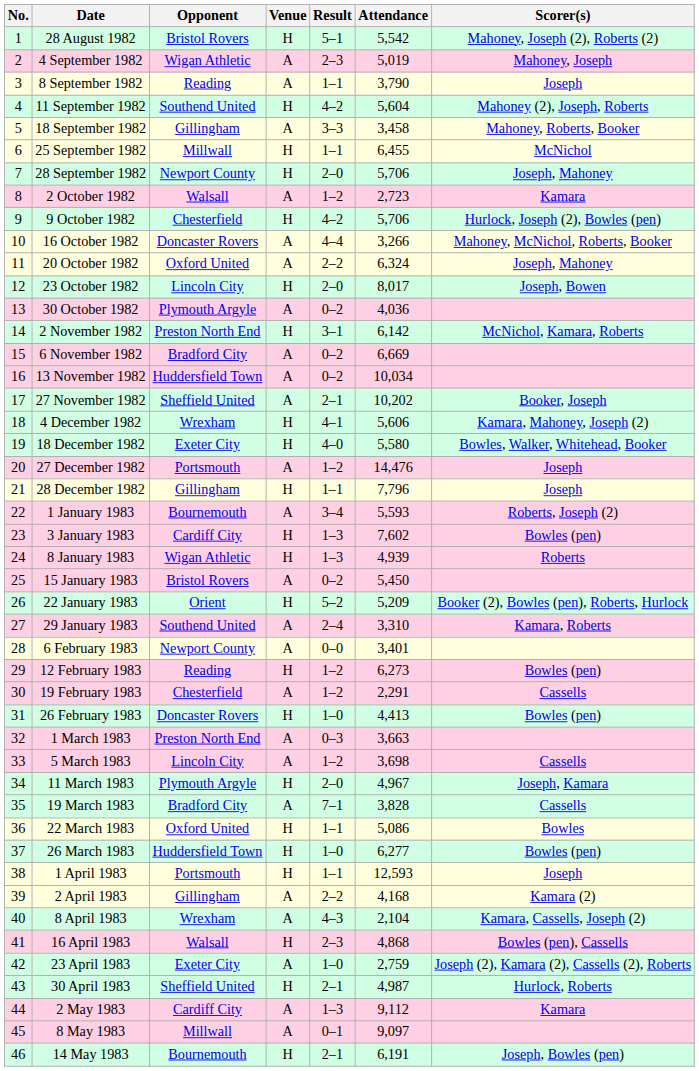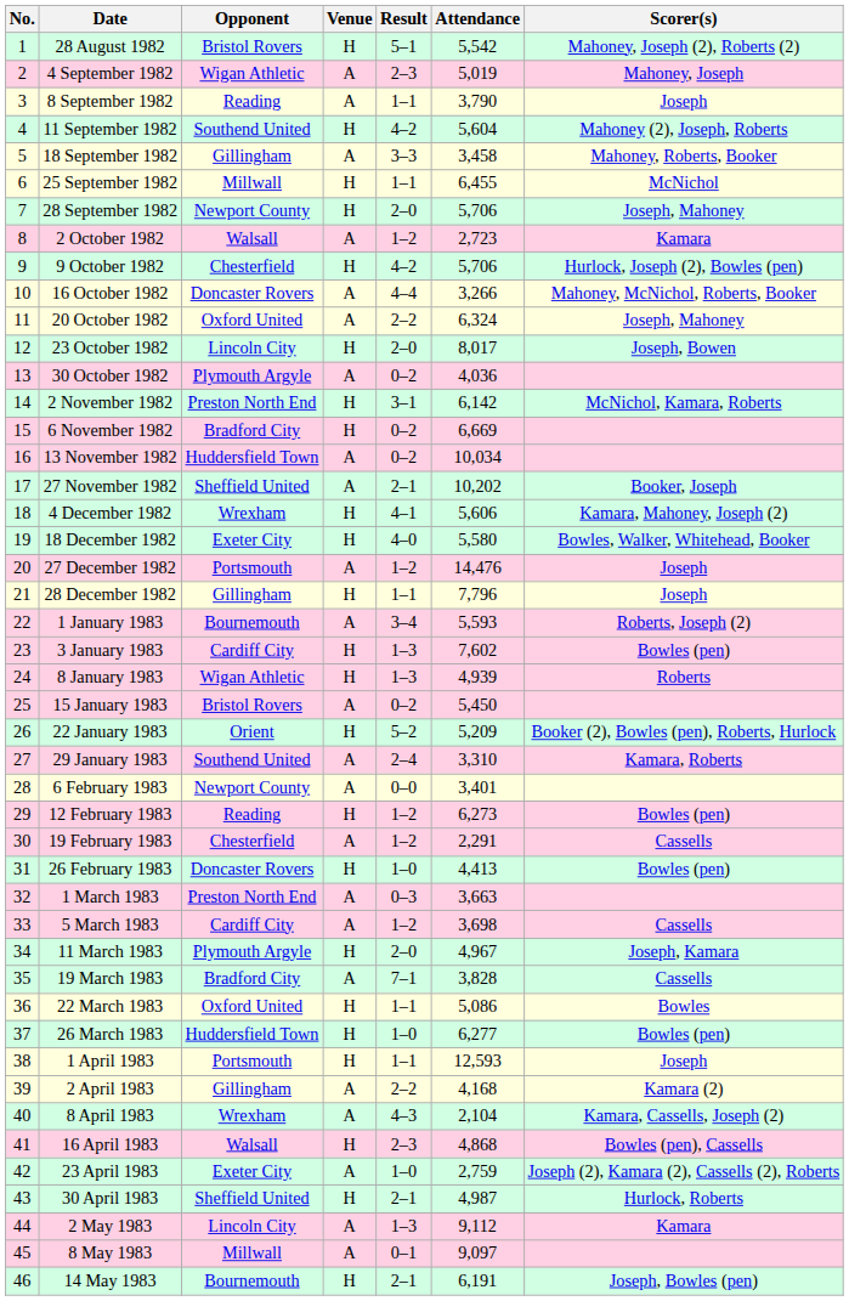 <table class="wikitable sortable" style="text-align:center;">
 <tr>
 <th>No.</th>
 <th>Date</th>
 <th>Opponent</th>
 <th>Venue</th>
 <th>Result</th>
 <th>Attendance</th>
 <th>Scorer(s)</th>
 </tr>
 <tr style="background:#d0ffe3;">
 <td>1</td>
 <td>28 August 1982</td>
 <td><a href='#'>Bristol Rovers</a></td>
 <td>H</td>
 <td>5–1</td>
 <td>5,542</td>
 <td><a href='#'>Mahoney</a>, <a href='#'>Joseph</a> (2), <a href='#'>Roberts</a> (2)</td>
 </tr>
 <tr style="background:#ffd0e3;">
 <td>2</td>
 <td>4 September 1982</td>
 <td><a href='#'>Wigan Athletic</a></td>
 <td>A</td>
 <td>2–3</td>
 <td>5,019</td>
 <td><a href='#'>Mahoney</a>, <a href='#'>Joseph</a></td>
 </tr>
 <tr style="background:#ffd;">
 <td>3</td>
 <td>8 September 1982</td>
 <td><a href='#'>Reading</a></td>
 <td>A</td>
 <td>1–1</td>
 <td>3,790</td>
 <td><a href='#'>Joseph</a></td>
 </tr>
 <tr style="background:#d0ffe3;">
 <td>4</td>
 <td>11 September 1982</td>
 <td><a href='#'>Southend United</a></td>
 <td>H</td>
 <td>4–2</td>
 <td>5,604</td>
 <td><a href='#'>Mahoney</a> (2), <a href='#'>Joseph</a>, <a href='#'>Roberts</a></td>
 </tr>
 <tr style="background:#ffd;">
 <td>5</td>
 <td>18 September 1982</td>
 <td><a href='#'>Gillingham</a></td>
 <td>A</td>
 <td>3–3</td>
 <td>3,458</td>
 <td><a href='#'>Mahoney</a>, <a href='#'>Roberts</a>, <a href='#'>Booker</a></td>
 </tr>
 <tr style="background:#ffd;">
 <td>6</td>
 <td>25 September 1982</td>
 <td><a href='#'>Millwall</a></td>
 <td>H</td>
 <td>1–1</td>
 <td>6,455</td>
 <td><a href='#'>McNichol</a></td>
 </tr>
 <tr style="background:#d0ffe3;">
 <td>7</td>
 <td>28 September 1982</td>
 <td><a href='#'>Newport County</a></td>
 <td>H</td>
 <td>2–0</td>
 <td>5,706</td>
 <td><a href='#'>Joseph</a>, <a href='#'>Mahoney</a></td>
 </tr>
 <tr style="background:#ffd0e3;">
 <td>8</td>
 <td>2 October 1982</td>
 <td><a href='#'>Walsall</a></td>
 <td>A</td>
 <td>1–2</td>
 <td>2,723</td>
 <td><a href='#'>Kamara</a></td>
 </tr>
 <tr style="background:#d0ffe3;">
 <td>9</td>
 <td>9 October 1982</td>
 <td><a href='#'>Chesterfield</a></td>
 <td>H</td>
 <td>4–2</td>
 <td>5,706</td>
 <td><a href='#'>Hurlock</a>, <a href='#'>Joseph</a> (2), <a href='#'>Bowles</a> (<a href='#'>pen</a>)</td>
 </tr>
 <tr style="background:#ffd;">
 <td>10</td>
 <td>16 October 1982</td>
 <td><a href='#'>Doncaster Rovers</a></td>
 <td>A</td>
 <td>4–4</td>
 <td>3,266</td>
 <td><a href='#'>Mahoney</a>, <a href='#'>McNichol</a>, <a href='#'>Roberts</a>, <a href='#'>Booker</a></td>
 </tr>
 <tr style="background:#ffd;">
 <td>11</td>
 <td>20 October 1982</td>
 <td><a href='#'>Oxford United</a></td>
 <td>A</td>
 <td>2–2</td>
 <td>6,324</td>
 <td><a href='#'>Joseph</a>, <a href='#'>Mahoney</a></td>
 </tr>
 <tr style="background:#d0ffe3;">
 <td>12</td>
 <td>23 October 1982</td>
 <td><a href='#'>Lincoln City</a></td>
 <td>H</td>
 <td>2–0</td>
 <td>8,017</td>
 <td><a href='#'>Joseph</a>, <a href='#'>Bowen</a></td>
 </tr>
 <tr style="background:#ffd0e3;">
 <td>13</td>
 <td>30 October 1982</td>
 <td><a href='#'>Plymouth Argyle</a></td>
 <td>A</td>
 <td>0–2</td>
 <td>4,036</td>
 <td></td>
 </tr>
 <tr style="background:#d0ffe3;">
 <td>14</td>
 <td>2 November 1982</td>
 <td><a href='#'>Preston North End</a></td>
 <td>H</td>
 <td>3–1</td>
 <td>6,142</td>
 <td><a href='#'>McNichol</a>, <a href='#'>Kamara</a>, <a href='#'>Roberts</a></td>
 </tr>
 <tr style="background:#ffd0e3;">
 <td>15</td>
 <td>6 November 1982</td>
 <td><a href='#'>Bradford City</a></td>
-<td>A</td>
+<td>H</td>
 <td>0–2</td>
 <td>6,669</td>
 <td></td>
 </tr>
 <tr style="background:#ffd0e3;">
 <td>16</td>
 <td>13 November 1982</td>
 <td><a href='#'>Huddersfield Town</a></td>
 <td>A</td>
 <td>0–2</td>
 <td>10,034</td>
 <td></td>
 </tr>
 <tr style="background:#d0ffe3;">
 <td>17</td>
 <td>27 November 1982</td>
 <td><a href='#'>Sheffield United</a></td>
 <td>A</td>
 <td>2–1</td>
 <td>10,202</td>
 <td><a href='#'>Booker</a>, <a href='#'>Joseph</a></td>
 </tr>
 <tr style="background:#d0ffe3;">
 <td>18</td>
 <td>4 December 1982</td>
 <td><a href='#'>Wrexham</a></td>
 <td>H</td>
 <td>4–1</td>
 <td>5,606</td>
 <td><a href='#'>Kamara</a>, <a href='#'>Mahoney</a>, <a href='#'>Joseph</a> (2)</td>
 </tr>
 <tr style="background:#d0ffe3;">
 <td>19</td>
 <td>18 December 1982</td>
 <td><a href='#'>Exeter City</a></td>
 <td>H</td>
 <td>4–0</td>
 <td>5,580</td>
 <td><a href='#'>Bowles</a>, <a href='#'>Walker</a>, <a href='#'>Whitehead</a>, <a href='#'>Booker</a></td>
 </tr>
 <tr style="background:#ffd0e3;">
 <td>20</td>
 <td>27 December 1982</td>
 <td><a href='#'>Portsmouth</a></td>
 <td>A</td>
 <td>1–2</td>
 <td>14,476</td>
 <td><a href='#'>Joseph</a></td>
 </tr>
 <tr style="background:#ffd;">
 <td>21</td>
 <td>28 December 1982</td>
 <td><a href='#'>Gillingham</a></td>
 <td>H</td>
 <td>1–1</td>
 <td>7,796</td>
 <td><a href='#'>Joseph</a></td>
 </tr>
 <tr style="background:#ffd0e3;">
 <td>22</td>
 <td>1 January 1983</td>
 <td><a href='#'>Bournemouth</a></td>
 <td>A</td>
 <td>3–4</td>
 <td>5,593</td>
 <td><a href='#'>Roberts</a>, <a href='#'>Joseph</a> (2)</td>
 </tr>
 <tr style="background:#ffd0e3;">
 <td>23</td>
 <td>3 January 1983</td>
 <td><a href='#'>Cardiff City</a></td>
 <td>H</td>
 <td>1–3</td>
 <td>7,602</td>
 <td><a href='#'>Bowles</a> (<a href='#'>pen</a>)</td>
 </tr>
 <tr style="background:#ffd0e3;">
 <td>24</td>
 <td>8 January 1983</td>
 <td><a href='#'>Wigan Athletic</a></td>
 <td>H</td>
 <td>1–3</td>
 <td>4,939</td>
 <td><a href='#'>Roberts</a></td>
 </tr>
 <tr style="background:#ffd0e3;">
 <td>25</td>
 <td>15 January 1983</td>
 <td><a href='#'>Bristol Rovers</a></td>
 <td>A</td>
 <td>0–2</td>
 <td>5,450</td>
 <td></td>
 </tr>
 <tr style="background:#d0ffe3;">
 <td>26</td>
 <td>22 January 1983</td>
 <td><a href='#'>Orient</a></td>
 <td>H</td>
 <td>5–2</td>
 <td>5,209</td>
 <td><a href='#'>Booker</a> (2), <a href='#'>Bowles</a> (<a href='#'>pen</a>), <a href='#'>Roberts</a>, <a href='#'>Hurlock</a></td>
 </tr>
 <tr style="background:#ffd0e3;">
 <td>27</td>
 <td>29 January 1983</td>
 <td><a href='#'>Southend United</a></td>
 <td>A</td>
 <td>2–4</td>
 <td>3,310</td>
 <td><a href='#'>Kamara</a>, <a href='#'>Roberts</a></td>
 </tr>
 <tr style="background:#ffd;">
 <td>28</td>
 <td>6 February 1983</td>
 <td><a href='#'>Newport County</a></td>
 <td>A</td>
 <td>0–0</td>
 <td>3,401</td>
 <td></td>
 </tr>
 <tr style="background:#ffd0e3;">
 <td>29</td>
 <td>12 February 1983</td>
 <td><a href='#'>Reading</a></td>
 <td>H</td>
 <td>1–2</td>
 <td>6,273</td>
 <td><a href='#'>Bowles</a> (<a href='#'>pen</a>)</td>
 </tr>
 <tr style="background:#ffd0e3;">
 <td>30</td>
 <td>19 February 1983</td>
 <td><a href='#'>Chesterfield</a></td>
 <td>A</td>
 <td>1–2</td>
 <td>2,291</td>
 <td><a href='#'>Cassells</a></td>
 </tr>
 <tr style="background:#d0ffe3;">
 <td>31</td>
 <td>26 February 1983</td>
 <td><a href='#'>Doncaster Rovers</a></td>
 <td>H</td>
 <td>1–0</td>
 <td>4,413</td>
 <td><a href='#'>Bowles</a> (<a href='#'>pen</a>)</td>
 </tr>
 <tr style="background:#ffd0e3;">
 <td>32</td>
 <td>1 March 1983</td>
 <td><a href='#'>Preston North End</a></td>
 <td>A</td>
 <td>0–3</td>
 <td>3,663</td>
 <td></td>
 </tr>
 <tr style="background:#ffd0e3;">
 <td>33</td>
 <td>5 March 1983</td>
-<td><a href='#'>Lincoln City</a></td>
+<td><a href='#'>Cardiff City</a></td>
 <td>A</td>
 <td>1–2</td>
 <td>3,698</td>
 <td><a href='#'>Cassells</a></td>
 </tr>
 <tr style="background:#d0ffe3;">
 <td>34</td>
 <td>11 March 1983</td>
 <td><a href='#'>Plymouth Argyle</a></td>
 <td>H</td>
 <td>2–0</td>
 <td>4,967</td>
 <td><a href='#'>Joseph</a>, <a href='#'>Kamara</a></td>
 </tr>
 <tr style="background:#d0ffe3;">
 <td>35</td>
 <td>19 March 1983</td>
 <td><a href='#'>Bradford City</a></td>
 <td>A</td>
 <td>7–1</td>
 <td>3,828</td>
 <td><a href='#'>Cassells</a></td>
 </tr>
 <tr style="background:#ffd;">
 <td>36</td>
 <td>22 March 1983</td>
 <td><a href='#'>Oxford United</a></td>
 <td>H</td>
 <td>1–1</td>
 <td>5,086</td>
 <td><a href='#'>Bowles</a></td>
 </tr>
 <tr style="background:#d0ffe3;">
 <td>37</td>
 <td>26 March 1983</td>
 <td><a href='#'>Huddersfield Town</a></td>
 <td>H</td>
 <td>1–0</td>
 <td>6,277</td>
 <td><a href='#'>Bowles</a> (<a href='#'>pen</a>)</td>
 </tr>
 <tr style="background:#ffd;">
 <td>38</td>
 <td>1 April 1983</td>
 <td><a href='#'>Portsmouth</a></td>
 <td>H</td>
 <td>1–1</td>
 <td>12,593</td>
 <td><a href='#'>Joseph</a></td>
 </tr>
 <tr style="background:#ffd;">
 <td>39</td>
 <td>2 April 1983</td>
 <td><a href='#'>Gillingham</a></td>
 <td>A</td>
 <td>2–2</td>
 <td>4,168</td>
 <td><a href='#'>Kamara</a> (2)</td>
 </tr>
 <tr style="background:#d0ffe3;">
 <td>40</td>
 <td>8 April 1983</td>
 <td><a href='#'>Wrexham</a></td>
 <td>A</td>
 <td>4–3</td>
 <td>2,104</td>
 <td><a href='#'>Kamara</a>, <a href='#'>Cassells</a>, <a href='#'>Joseph</a> (2)</td>
 </tr>
 <tr style="background:#ffd0e3;">
 <td>41</td>
 <td>16 April 1983</td>
 <td><a href='#'>Walsall</a></td>
 <td>H</td>
 <td>2–3</td>
 <td>4,868</td>
 <td><a href='#'>Bowles</a> (<a href='#'>pen</a>), <a href='#'>Cassells</a></td>
 </tr>
 <tr style="background:#d0ffe3;">
 <td>42</td>
 <td>23 April 1983</td>
 <td><a href='#'>Exeter City</a></td>
 <td>A</td>
 <td>1–0</td>
 <td>2,759</td>
 <td><a href='#'>Joseph</a> (2), <a href='#'>Kamara</a> (2), <a href='#'>Cassells</a> (2), <a href='#'>Roberts</a></td>
 </tr>
 <tr style="background:#d0ffe3;">
 <td>43</td>
 <td>30 April 1983</td>
 <td><a href='#'>Sheffield United</a></td>
 <td>H</td>
 <td>2–1</td>
 <td>4,987</td>
 <td><a href='#'>Hurlock</a>, <a href='#'>Roberts</a></td>
 </tr>
 <tr style="background:#ffd0e3;">
 <td>44</td>
 <td>2 May 1983</td>
-<td><a href='#'>Cardiff City</a></td>
+<td><a href='#'>Lincoln City</a></td>
 <td>A</td>
 <td>1–3</td>
 <td>9,112</td>
 <td><a href='#'>Kamara</a></td>
 </tr>
 <tr style="background:#ffd0e3;">
 <td>45</td>
 <td>8 May 1983</td>
 <td><a href='#'>Millwall</a></td>
 <td>A</td>
 <td>0–1</td>
 <td>9,097</td>
 <td></td>
 </tr>
 <tr style="background:#d0ffe3;">
 <td>46</td>
 <td>14 May 1983</td>
 <td><a href='#'>Bournemouth</a></td>
 <td>H</td>
 <td>2–1</td>
 <td>6,191</td>
 <td><a href='#'>Joseph</a>, <a href='#'>Bowles</a> (<a href='#'>pen</a>)</td>
 </tr>
 </table>
